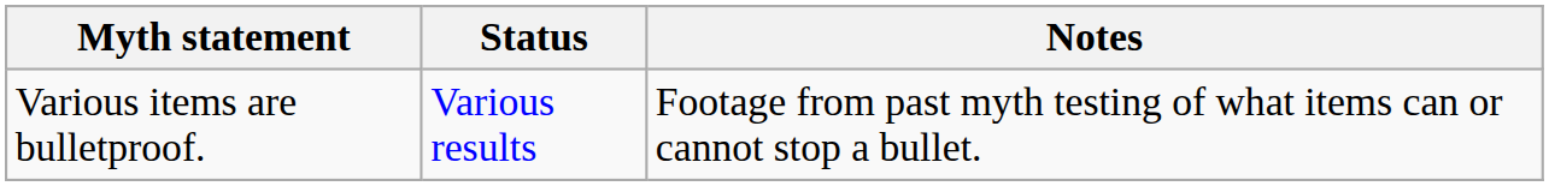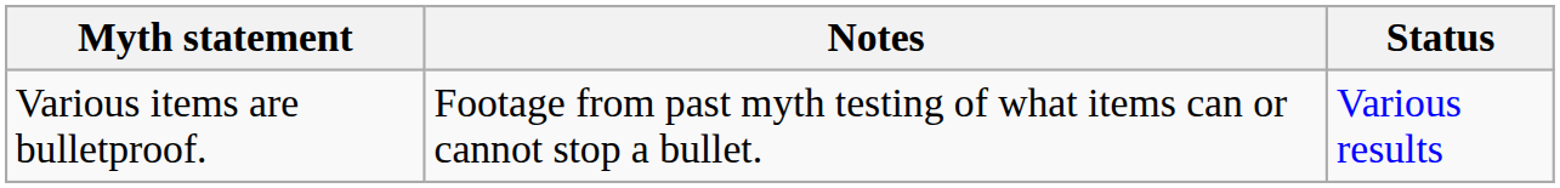 <table class="wikitable plainrowheaders">
 <tr>
 <th>Myth statement</th>
+<th>Notes</th>
 <th>Status</th>
-<th>Notes</th>
 </tr>
 <tr>
 <td>Various items are bulletproof.</td>
+<td>Footage from past myth testing of what items can or cannot stop a bullet.</td>
 <td style="color:blue">Various results</td>
-<td>Footage from past myth testing of what items can or cannot stop a bullet.</td>
 </tr>
 </table>
